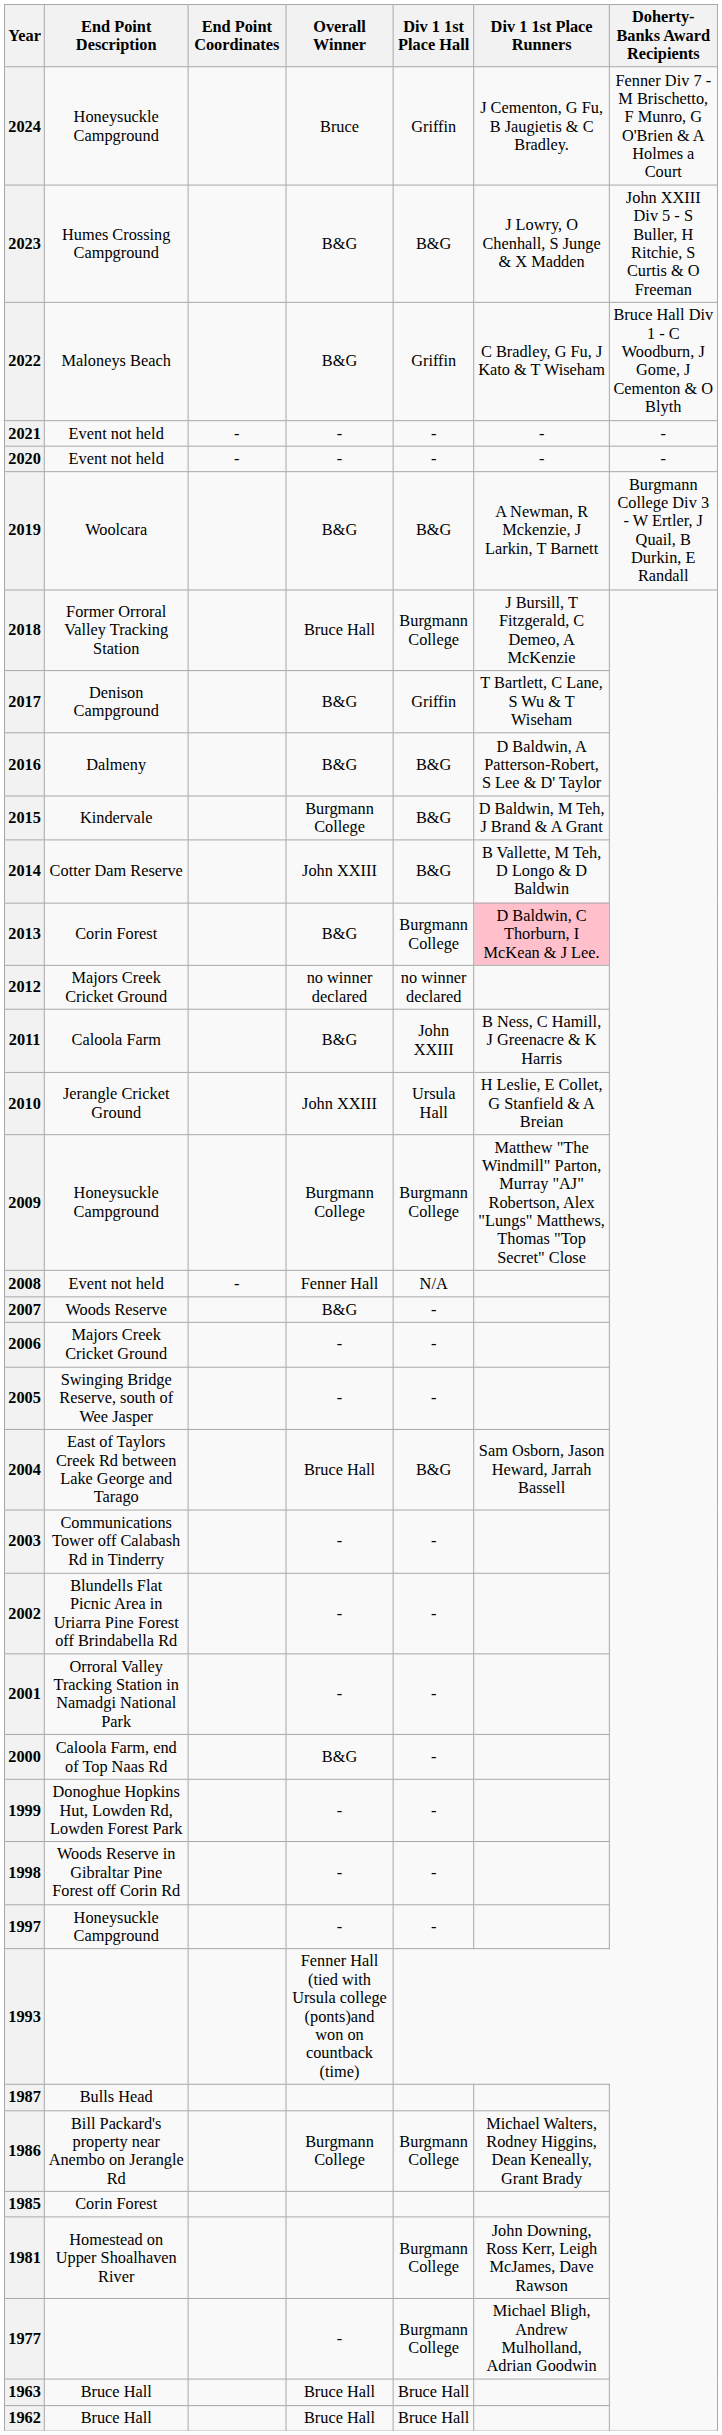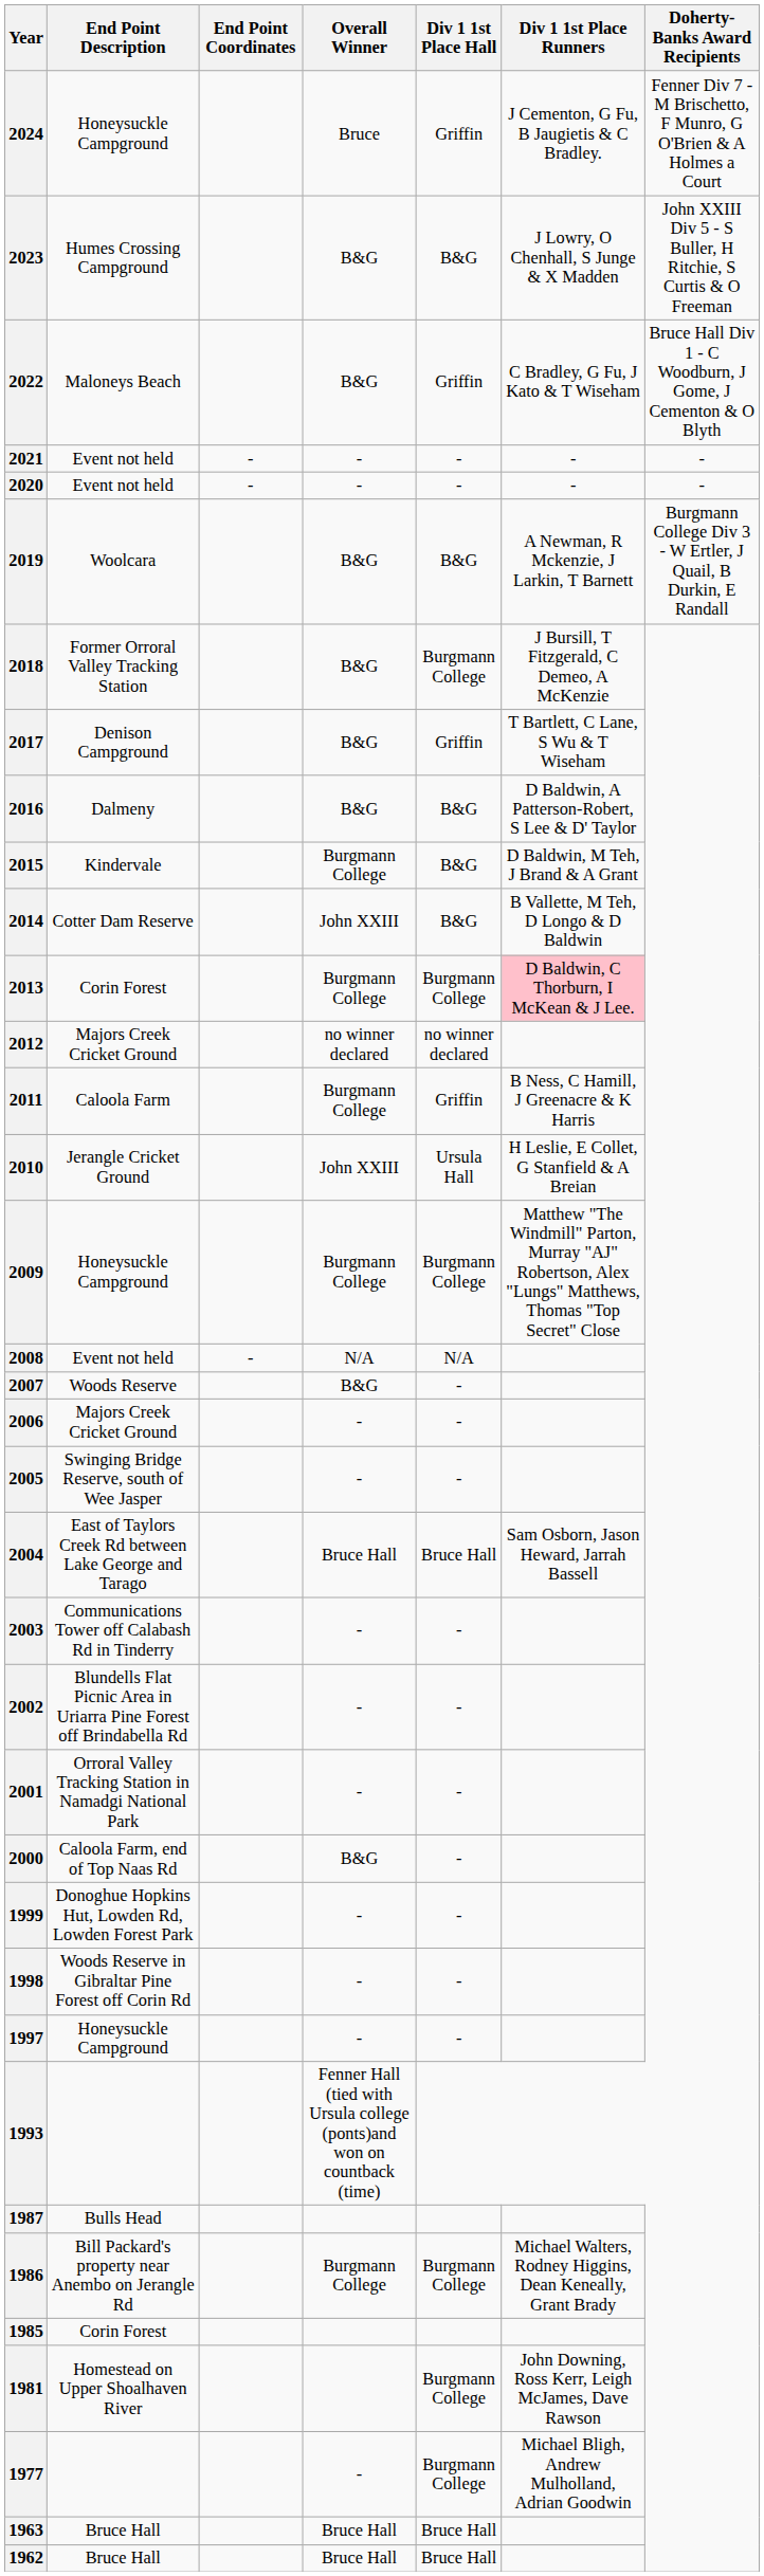 <table class="wikitable" style="text-align:center; width:700px; height:400px;">
 <tr>
 <th>Year</th>
 <th>End Point Description</th>
 <th>End Point Coordinates</th>
 <th>Overall Winner</th>
 <th>Div 1 1st Place Hall</th>
 <th>Div 1 1st Place Runners</th>
 <th>Doherty-Banks Award Recipients</th>
 </tr>
 <tr>
 <th>2024</th>
 <td>Honeysuckle Campground</td>
 <td></td>
 <td>Bruce</td>
 <td>Griffin</td>
 <td>J Cementon, G Fu, B Jaugietis & C Bradley.</td>
 <td>Fenner Div 7 - M Brischetto, F Munro, G O'Brien & A Holmes a Court</td>
 </tr>
 <tr>
 <th>2023</th>
 <td>Humes Crossing Campground</td>
 <td></td>
 <td>B&G</td>
 <td>B&G</td>
 <td>J Lowry, O Chenhall, S Junge & X Madden</td>
 <td>John XXIII Div 5 - S Buller, H Ritchie, S Curtis & O Freeman</td>
 </tr>
 <tr>
 <th>2022</th>
 <td>Maloneys Beach</td>
 <td></td>
 <td>B&G</td>
 <td>Griffin</td>
 <td>C Bradley, G Fu, J Kato & T Wiseham</td>
 <td>Bruce Hall Div 1 - C Woodburn, J Gome, J Cementon & O Blyth</td>
 </tr>
 <tr>
 <th>2021</th>
 <td>Event not held</td>
 <td>-</td>
 <td>-</td>
 <td>-</td>
 <td>-</td>
 <td>-</td>
 </tr>
 <tr>
 <th>2020</th>
 <td>Event not held</td>
 <td>-</td>
 <td>-</td>
 <td>-</td>
 <td>-</td>
 <td>-</td>
 </tr>
 <tr>
 <th>2019</th>
 <td>Woolcara</td>
 <td></td>
 <td>B&G</td>
 <td>B&G</td>
 <td>A Newman, R Mckenzie, J Larkin, T Barnett</td>
 <td>Burgmann College Div 3 - W Ertler, J Quail, B Durkin, E Randall</td>
 </tr>
 <tr>
 <th>2018</th>
 <td>Former Orroral Valley Tracking Station</td>
 <td></td>
-<td>Bruce Hall</td>
+<td>B&G</td>
 <td>Burgmann College</td>
 <td>J Bursill, T Fitzgerald, C Demeo, A McKenzie</td>
 </tr>
 <tr>
 <th>2017</th>
 <td>Denison Campground</td>
 <td></td>
 <td>B&G</td>
 <td>Griffin</td>
 <td>T Bartlett, C Lane, S Wu & T Wiseham</td>
 </tr>
 <tr>
 <th>2016</th>
 <td>Dalmeny</td>
 <td></td>
 <td>B&G</td>
 <td>B&G</td>
 <td>D Baldwin, A Patterson-Robert, S Lee & D' Taylor</td>
 </tr>
 <tr>
 <th>2015</th>
 <td>Kindervale</td>
 <td></td>
 <td>Burgmann College</td>
 <td>B&G</td>
 <td>D Baldwin, M Teh, J Brand & A Grant</td>
 </tr>
 <tr>
 <th>2014</th>
 <td>Cotter Dam Reserve</td>
 <td></td>
 <td>John XXIII</td>
 <td>B&G</td>
 <td>B Vallette, M Teh, D Longo & D Baldwin</td>
 </tr>
 <tr>
 <th>2013</th>
 <td>Corin Forest</td>
 <td></td>
-<td>B&G</td>
+<td>Burgmann College</td>
 <td>Burgmann College</td>
 <td style="background: pink;">D Baldwin, C Thorburn, I McKean & J Lee.</td>
 </tr>
 <tr>
 <th>2012</th>
 <td>Majors Creek Cricket Ground</td>
 <td></td>
 <td>no winner declared</td>
 <td>no winner declared</td>
 <td></td>
 </tr>
 <tr>
 <th>2011</th>
 <td>Caloola Farm</td>
 <td></td>
-<td>B&G</td>
-<td>John XXIII</td>
+<td>Burgmann College</td>
+<td>Griffin</td>
 <td>B Ness, C Hamill, J Greenacre & K Harris</td>
 </tr>
 <tr>
 <th>2010</th>
 <td>Jerangle Cricket Ground</td>
 <td></td>
 <td>John XXIII</td>
 <td>Ursula Hall</td>
 <td>H Leslie, E Collet, G Stanfield & A Breian</td>
 </tr>
 <tr>
 <th>2009</th>
 <td>Honeysuckle Campground</td>
 <td></td>
 <td>Burgmann College</td>
 <td>Burgmann College</td>
 <td>Matthew "The Windmill" Parton, Murray "AJ" Robertson, Alex "Lungs" Matthews, Thomas "Top Secret" Close</td>
 </tr>
 <tr>
 <th>2008</th>
 <td>Event not held</td>
 <td>-</td>
-<td>Fenner Hall</td>
+<td>N/A</td>
 <td>N/A</td>
 <td></td>
 </tr>
 <tr>
 <th>2007</th>
 <td>Woods Reserve</td>
 <td></td>
 <td>B&G</td>
 <td>-</td>
 <td></td>
 </tr>
 <tr>
 <th>2006</th>
 <td>Majors Creek Cricket Ground</td>
 <td></td>
 <td>-</td>
 <td>-</td>
 <td></td>
 </tr>
 <tr>
 <th>2005</th>
 <td>Swinging Bridge Reserve, south of Wee Jasper</td>
 <td></td>
 <td>-</td>
 <td>-</td>
 <td></td>
 </tr>
 <tr>
 <th>2004</th>
 <td>East of Taylors Creek Rd between Lake George and Tarago</td>
 <td></td>
 <td>Bruce Hall</td>
-<td>B&G</td>
+<td>Bruce Hall</td>
 <td>Sam Osborn, Jason Heward, Jarrah Bassell</td>
 </tr>
 <tr>
 <th>2003</th>
 <td>Communications Tower off Calabash Rd in Tinderry</td>
 <td></td>
 <td>-</td>
 <td>-</td>
 <td></td>
 </tr>
 <tr>
 <th>2002</th>
 <td>Blundells Flat Picnic Area in Uriarra Pine Forest off Brindabella Rd</td>
 <td></td>
 <td>-</td>
 <td>-</td>
 <td></td>
 </tr>
 <tr>
 <th>2001</th>
 <td>Orroral Valley Tracking Station in Namadgi National Park</td>
 <td></td>
 <td>-</td>
 <td>-</td>
 <td></td>
 </tr>
 <tr>
 <th>2000</th>
 <td>Caloola Farm, end of Top Naas Rd</td>
 <td></td>
 <td>B&G</td>
 <td>-</td>
 <td></td>
 </tr>
 <tr>
 <th>1999</th>
 <td>Donoghue Hopkins Hut, Lowden Rd, Lowden Forest Park</td>
 <td></td>
 <td>-</td>
 <td>-</td>
 <td></td>
 </tr>
 <tr>
 <th>1998</th>
 <td>Woods Reserve in Gibraltar Pine Forest off Corin Rd</td>
 <td></td>
 <td>-</td>
 <td>-</td>
 <td></td>
 </tr>
 <tr>
 <th>1997</th>
 <td>Honeysuckle Campground</td>
 <td></td>
 <td>-</td>
 <td>-</td>
 <td></td>
 </tr>
 <tr>
 <th>1993</th>
 <td></td>
 <td></td>
 <td>Fenner Hall (tied with Ursula college (ponts)and won on countback (time)</td>
 </tr>
 <tr>
 <th>1987</th>
 <td>Bulls Head</td>
 <td></td>
 <td></td>
 <td></td>
 <td></td>
 </tr>
 <tr>
 <th>1986</th>
 <td>Bill Packard's property near Anembo on Jerangle Rd</td>
 <td></td>
 <td>Burgmann College</td>
 <td>Burgmann College</td>
 <td>Michael Walters, Rodney Higgins, Dean Keneally, Grant Brady</td>
 </tr>
 <tr>
 <th>1985</th>
 <td>Corin Forest</td>
 <td></td>
 <td></td>
 <td></td>
 <td></td>
 </tr>
 <tr>
 <th>1981</th>
 <td>Homestead on Upper Shoalhaven River</td>
 <td></td>
 <td></td>
 <td>Burgmann College</td>
 <td>John Downing, Ross Kerr, Leigh McJames, Dave Rawson</td>
 </tr>
 <tr>
 <th>1977</th>
 <td></td>
 <td></td>
 <td>-</td>
 <td>Burgmann College</td>
 <td>Michael Bligh, Andrew Mulholland, Adrian Goodwin</td>
 </tr>
 <tr>
 <th>1963</th>
 <td>Bruce Hall</td>
 <td></td>
 <td>Bruce Hall</td>
 <td>Bruce Hall</td>
 <td></td>
 </tr>
 <tr>
 <th>1962</th>
 <td>Bruce Hall</td>
 <td></td>
 <td>Bruce Hall</td>
 <td>Bruce Hall</td>
 <td></td>
 </tr>
 </table>
